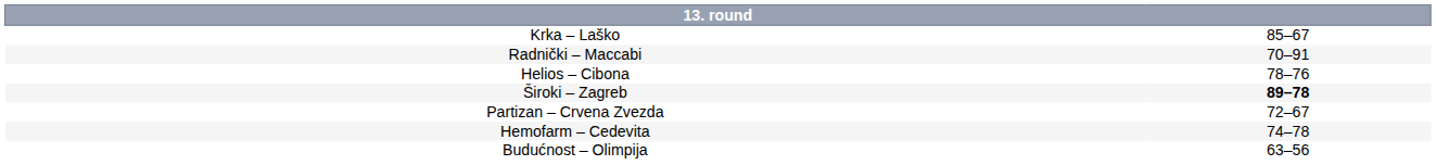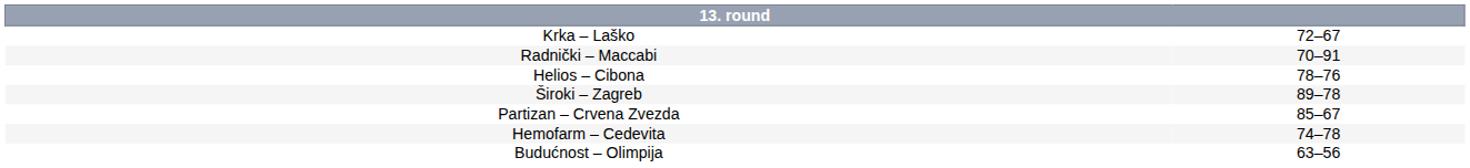 <table border=0 cellspacing=0 cellpadding=1em style="font-size: 85%; border-collapse: collapse;" width=100%>
 <tr>
 <td colspan=5 bgcolor=#98A1B2 style="border:1px solid #7A8392; text-align:center; color:#FFFFFF;"><strong>13. round</strong></td>
 </tr>
 <tr style="text-align:center; background:#FFFFFF">
 <td>Krka – Laško</td>
-<td>85–67</td>
+<td>72–67</td>
 </tr>
 <tr align=center bgcolor=#f5f5f5>
 <td>Radnički – Maccabi</td>
 <td>70–91</td>
 </tr>
 <tr style="text-align:center; background:#FFFFFF">
 <td>Helios – Cibona</td>
 <td>78–76</td>
 </tr>
 <tr align=center bgcolor=#f5f5f5>
 <td>Široki – Zagreb</td>
-<td><strong>89–78</strong></td>
+<td>89–78</td>
 </tr>
 <tr style="text-align:center; background:#FFFFFF">
 <td>Partizan – Crvena Zvezda</td>
-<td>72–67</td>
+<td>85–67</td>
 </tr>
 <tr align=center bgcolor=#f5f5f5>
 <td>Hemofarm – Cedevita</td>
 <td>74–78</td>
 </tr>
 <tr style="text-align:center; background:#FFFFFF">
 <td>Budućnost – Olimpija</td>
 <td>63–56</td>
 </tr>
 </table>
